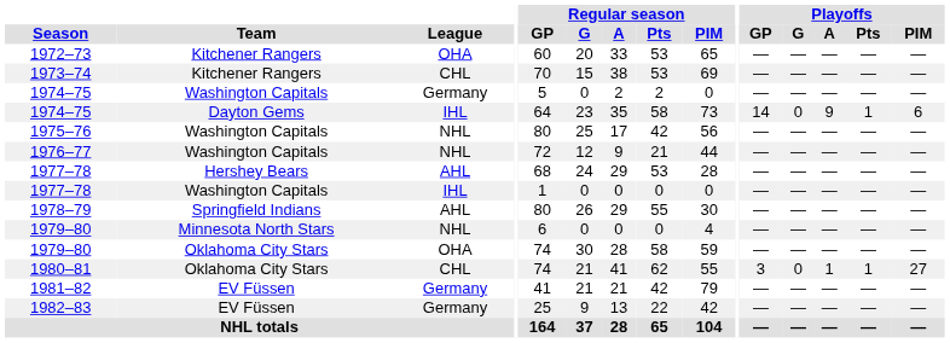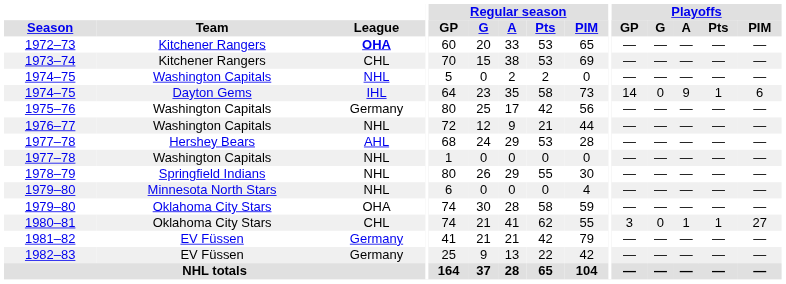 <table border="0" cellpadding="1" cellspacing="0" style="text-align:center; width:60em">
 <tr bgcolor="#e0e0e0">
 <th colspan="3" bgcolor="#ffffff"></th>
 <th rowspan="99" bgcolor="#ffffff"></th>
 <th colspan="5"><a href='#'>Regular season</a></th>
 <th rowspan="99" bgcolor="#ffffff"></th>
 <th colspan="5"><a href='#'>Playoffs</a></th>
 </tr>
 <tr bgcolor="#e0e0e0">
 <th><a href='#'>Season</a></th>
 <th>Team</th>
 <th>League</th>
 <th>GP</th>
 <th><a href='#'>G</a></th>
 <th><a href='#'>A</a></th>
 <th><a href='#'>Pts</a></th>
 <th><a href='#'>PIM</a></th>
 <th>GP</th>
 <th>G</th>
 <th>A</th>
 <th>Pts</th>
 <th>PIM</th>
 </tr>
 <tr>
 <td><a href='#'>1972–73</a></td>
 <td><a href='#'>Kitchener Rangers</a></td>
-<td><a href='#'>OHA</a></td>
+<td><strong><a href='#'>OHA</a></strong></td>
 <td>60</td>
 <td>20</td>
 <td>33</td>
 <td>53</td>
 <td>65</td>
 <td>—</td>
 <td>—</td>
 <td>—</td>
 <td>—</td>
 <td>—</td>
 </tr>
 <tr bgcolor="#f0f0f0">
 <td><a href='#'>1973–74</a></td>
 <td>Kitchener Rangers</td>
 <td>CHL</td>
 <td>70</td>
 <td>15</td>
 <td>38</td>
 <td>53</td>
 <td>69</td>
 <td>—</td>
 <td>—</td>
 <td>—</td>
 <td>—</td>
 <td>—</td>
 </tr>
 <tr>
 <td><a href='#'>1974–75</a></td>
 <td><a href='#'>Washington Capitals</a></td>
-<td>Germany</td>
+<td><a href='#'>NHL</a></td>
 <td>5</td>
 <td>0</td>
 <td>2</td>
 <td>2</td>
 <td>0</td>
 <td>—</td>
 <td>—</td>
 <td>—</td>
 <td>—</td>
 <td>—</td>
 </tr>
 <tr bgcolor="#f0f0f0">
 <td><a href='#'>1974–75</a></td>
 <td><a href='#'>Dayton Gems</a></td>
 <td><a href='#'>IHL</a></td>
 <td>64</td>
 <td>23</td>
 <td>35</td>
 <td>58</td>
 <td>73</td>
 <td>14</td>
 <td>0</td>
 <td>9</td>
 <td>1</td>
 <td>6</td>
 </tr>
 <tr>
 <td><a href='#'>1975–76</a></td>
 <td>Washington Capitals</td>
-<td>NHL</td>
+<td>Germany</td>
 <td>80</td>
 <td>25</td>
 <td>17</td>
 <td>42</td>
 <td>56</td>
 <td>—</td>
 <td>—</td>
 <td>—</td>
 <td>—</td>
 <td>—</td>
 </tr>
 <tr bgcolor="#f0f0f0">
 <td><a href='#'>1976–77</a></td>
 <td>Washington Capitals</td>
 <td>NHL</td>
 <td>72</td>
 <td>12</td>
 <td>9</td>
 <td>21</td>
 <td>44</td>
 <td>—</td>
 <td>—</td>
 <td>—</td>
 <td>—</td>
 <td>—</td>
 </tr>
 <tr>
 <td><a href='#'>1977–78</a></td>
 <td><a href='#'>Hershey Bears</a></td>
 <td><a href='#'>AHL</a></td>
 <td>68</td>
 <td>24</td>
 <td>29</td>
 <td>53</td>
 <td>28</td>
 <td>—</td>
 <td>—</td>
 <td>—</td>
 <td>—</td>
 <td>—</td>
 </tr>
 <tr bgcolor="#f0f0f0">
 <td><a href='#'>1977–78</a></td>
 <td>Washington Capitals</td>
-<td><a href='#'>IHL</a></td>
+<td>NHL</td>
 <td>1</td>
 <td>0</td>
 <td>0</td>
 <td>0</td>
 <td>0</td>
 <td>—</td>
 <td>—</td>
 <td>—</td>
 <td>—</td>
 <td>—</td>
 </tr>
 <tr>
 <td><a href='#'>1978–79</a></td>
 <td><a href='#'>Springfield Indians</a></td>
-<td>AHL</td>
+<td>NHL</td>
 <td>80</td>
 <td>26</td>
 <td>29</td>
 <td>55</td>
 <td>30</td>
 <td>—</td>
 <td>—</td>
 <td>—</td>
 <td>—</td>
 <td>—</td>
 </tr>
 <tr bgcolor="#f0f0f0">
 <td><a href='#'>1979–80</a></td>
 <td><a href='#'>Minnesota North Stars</a></td>
 <td>NHL</td>
 <td>6</td>
 <td>0</td>
 <td>0</td>
 <td>0</td>
 <td>4</td>
 <td>—</td>
 <td>—</td>
 <td>—</td>
 <td>—</td>
 <td>—</td>
 </tr>
 <tr>
 <td><a href='#'>1979–80</a></td>
 <td><a href='#'>Oklahoma City Stars</a></td>
 <td>OHA</td>
 <td>74</td>
 <td>30</td>
 <td>28</td>
 <td>58</td>
 <td>59</td>
 <td>—</td>
 <td>—</td>
 <td>—</td>
 <td>—</td>
 <td>—</td>
 </tr>
 <tr bgcolor="#f0f0f0">
 <td><a href='#'>1980–81</a></td>
 <td>Oklahoma City Stars</td>
 <td>CHL</td>
 <td>74</td>
 <td>21</td>
 <td>41</td>
 <td>62</td>
 <td>55</td>
 <td>3</td>
 <td>0</td>
 <td>1</td>
 <td>1</td>
 <td>27</td>
 </tr>
 <tr>
 <td><a href='#'>1981–82</a></td>
 <td><a href='#'>EV Füssen</a></td>
 <td><a href='#'>Germany</a></td>
 <td>41</td>
 <td>21</td>
 <td>21</td>
 <td>42</td>
 <td>79</td>
 <td>—</td>
 <td>—</td>
 <td>—</td>
 <td>—</td>
 <td>—</td>
 </tr>
 <tr bgcolor="#f0f0f0">
 <td><a href='#'>1982–83</a></td>
 <td>EV Füssen</td>
 <td>Germany</td>
 <td>25</td>
 <td>9</td>
 <td>13</td>
 <td>22</td>
 <td>42</td>
 <td>—</td>
 <td>—</td>
 <td>—</td>
 <td>—</td>
 <td>—</td>
 </tr>
 <tr>
 </tr>
 <tr ALIGN="center" bgcolor="#e0e0e0">
 <th colspan="3">NHL totals</th>
 <th ALIGN="center">164</th>
 <th ALIGN="center">37</th>
 <th ALIGN="center">28</th>
 <th ALIGN="center">65</th>
 <th ALIGN="center">104</th>
 <th ALIGN="center">—</th>
 <th ALIGN="center">—</th>
 <th ALIGN="center">—</th>
 <th ALIGN="center">—</th>
 <th ALIGN="center">—</th>
 </tr>
 </table>
